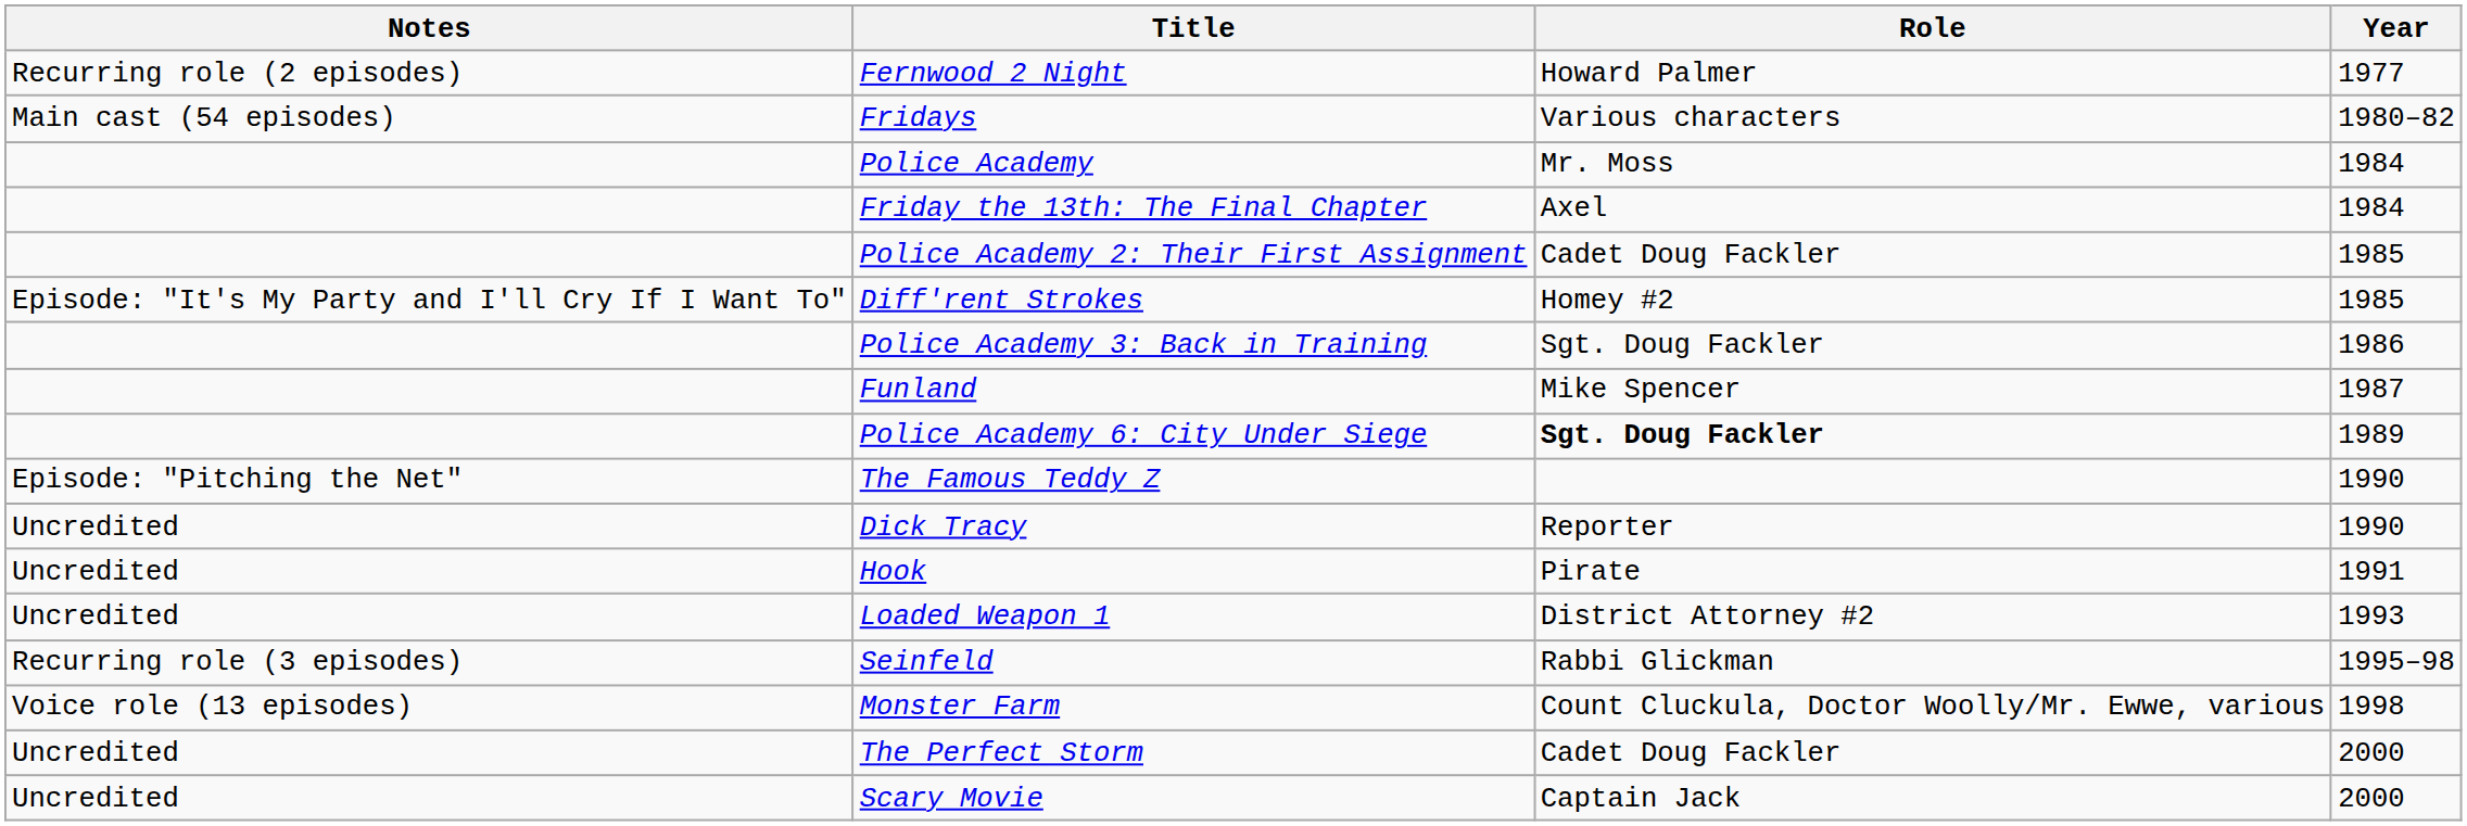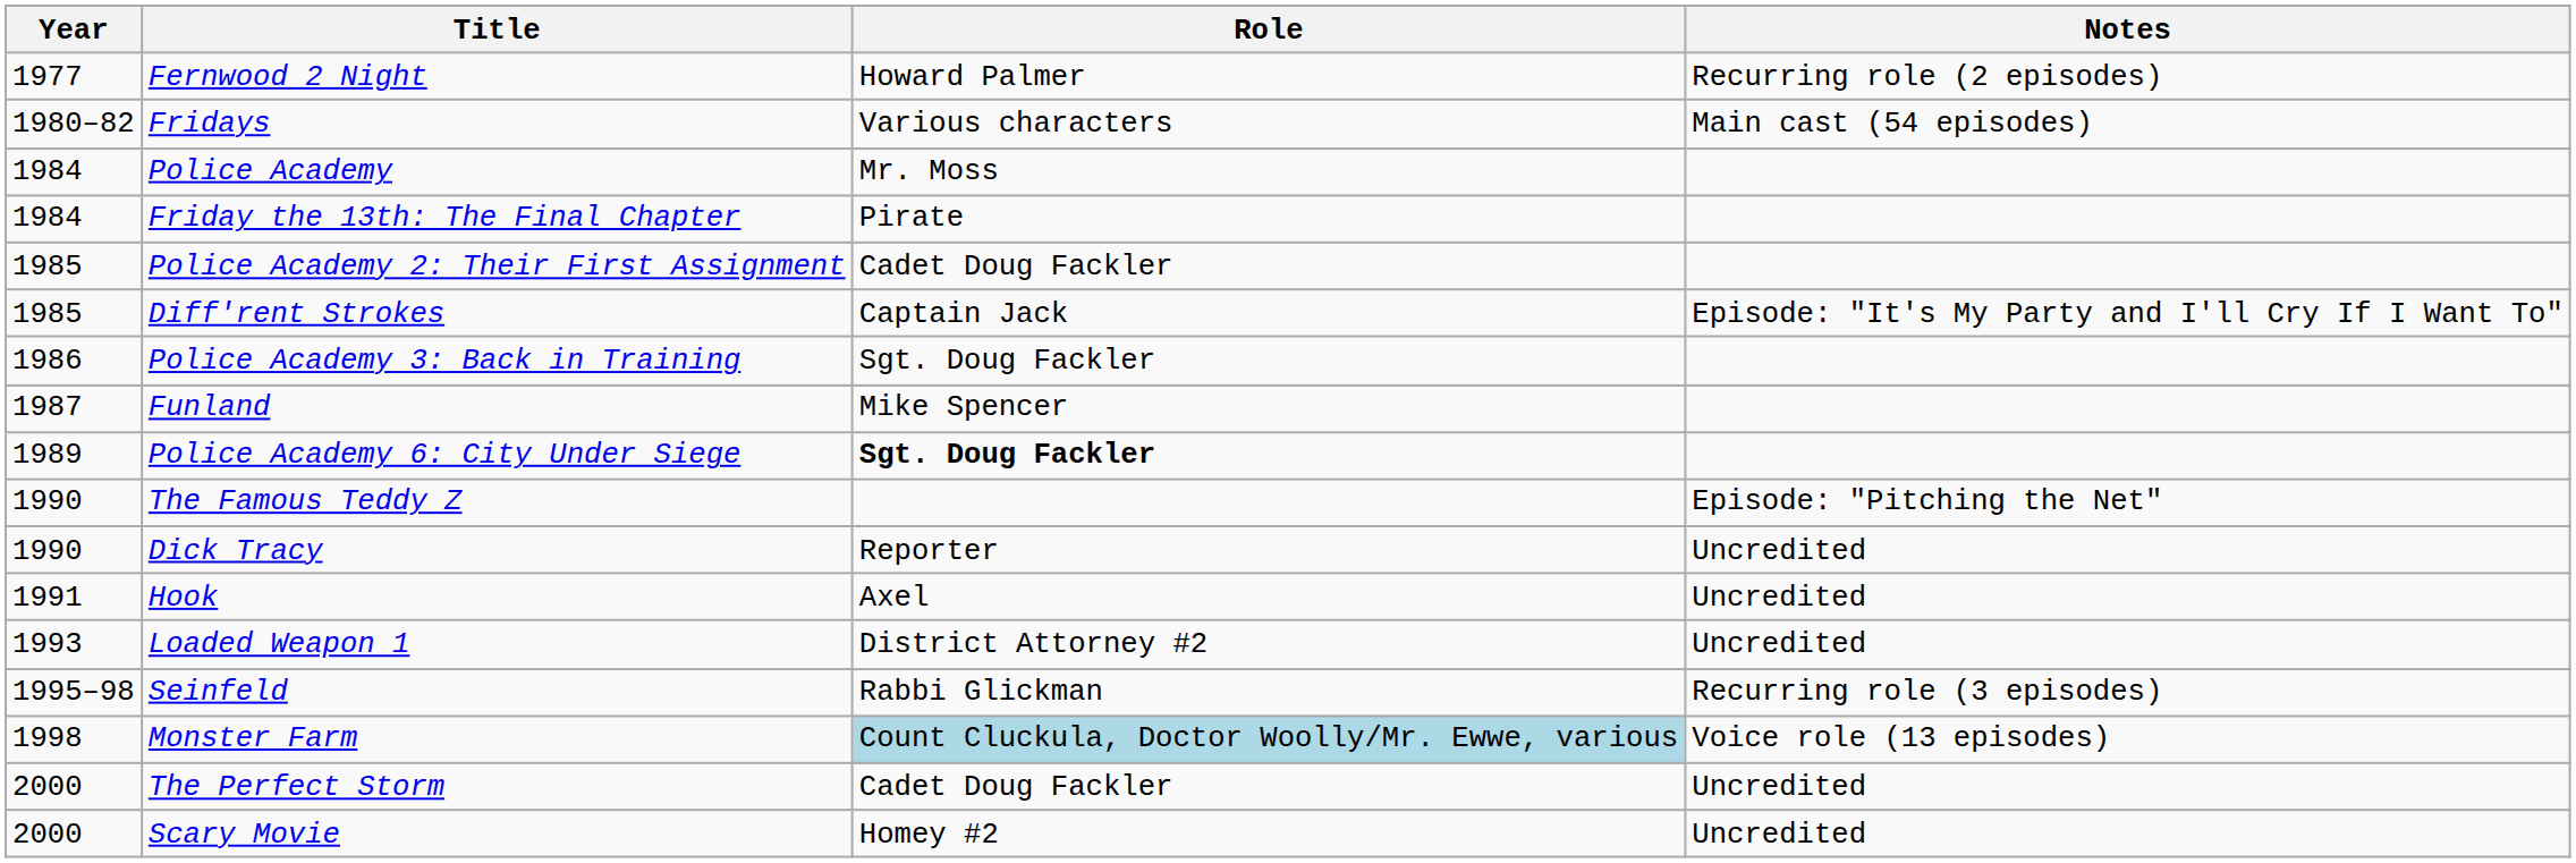 <table class="wikitable">
 <tr>
-<th>Notes</th>
+<th>Year</th>
 <th>Title</th>
 <th>Role</th>
-<th>Year</th>
+<th>Notes</th>
 </tr>
 <tr>
-<td>Recurring role (2 episodes)</td>
+<td>1977</td>
 <td><em><a href='#'>Fernwood 2 Night</a></em></td>
 <td>Howard Palmer</td>
-<td>1977</td>
+<td>Recurring role (2 episodes)</td>
 </tr>
 <tr>
-<td>Main cast (54 episodes)</td>
+<td>1980–82</td>
 <td><em><a href='#'>Fridays</a></em></td>
 <td>Various characters</td>
-<td>1980–82</td>
+<td>Main cast (54 episodes)</td>
 </tr>
 <tr>
-<td></td>
+<td>1984</td>
 <td><em><a href='#'>Police Academy</a></em></td>
 <td>Mr. Moss</td>
-<td>1984</td>
+<td></td>
 </tr>
 <tr>
+<td>1984</td>
+<td><em><a href='#'>Friday the 13th: The Final Chapter</a></em></td>
+<td>Pirate</td>
 <td></td>
-<td><em><a href='#'>Friday the 13th: The Final Chapter</a></em></td>
-<td>Axel</td>
-<td>1984</td>
 </tr>
 <tr>
-<td></td>
+<td>1985</td>
 <td><em><a href='#'>Police Academy 2: Their First Assignment</a></em></td>
 <td>Cadet Doug Fackler</td>
-<td>1985</td>
+<td></td>
 </tr>
 <tr>
+<td>1985</td>
+<td><em><a href='#'>Diff'rent Strokes</a></em></td>
+<td>Captain Jack</td>
 <td>Episode: "It's My Party and I'll Cry If I Want To"</td>
-<td><em><a href='#'>Diff'rent Strokes</a></em></td>
-<td>Homey #2</td>
-<td>1985</td>
 </tr>
 <tr>
-<td></td>
+<td>1986</td>
 <td><em><a href='#'>Police Academy 3: Back in Training</a></em></td>
 <td>Sgt. Doug Fackler</td>
-<td>1986</td>
+<td></td>
 </tr>
 <tr>
-<td></td>
+<td>1987</td>
 <td><em><a href='#'>Funland</a></em></td>
 <td>Mike Spencer</td>
-<td>1987</td>
+<td></td>
 </tr>
 <tr>
-<td></td>
+<td>1989</td>
 <td><em><a href='#'>Police Academy 6: City Under Siege</a></em></td>
 <td><strong>Sgt. Doug Fackler</strong></td>
-<td>1989</td>
+<td></td>
 </tr>
 <tr>
-<td>Episode: "Pitching the Net"</td>
+<td>1990</td>
 <td><em><a href='#'>The Famous Teddy Z</a></em></td>
 <td></td>
-<td>1990</td>
+<td>Episode: "Pitching the Net"</td>
 </tr>
 <tr>
-<td>Uncredited</td>
+<td>1990</td>
 <td><em><a href='#'>Dick Tracy</a></em></td>
 <td>Reporter</td>
-<td>1990</td>
+<td>Uncredited</td>
 </tr>
 <tr>
+<td>1991</td>
+<td><em><a href='#'>Hook</a></em></td>
+<td>Axel</td>
 <td>Uncredited</td>
-<td><em><a href='#'>Hook</a></em></td>
-<td>Pirate</td>
-<td>1991</td>
 </tr>
 <tr>
-<td>Uncredited</td>
+<td>1993</td>
 <td><em><a href='#'>Loaded Weapon 1</a></em></td>
 <td>District Attorney #2</td>
-<td>1993</td>
+<td>Uncredited</td>
 </tr>
 <tr>
-<td>Recurring role (3 episodes)</td>
+<td>1995–98</td>
 <td><em><a href='#'>Seinfeld</a></em></td>
 <td>Rabbi Glickman</td>
-<td>1995–98</td>
+<td>Recurring role (3 episodes)</td>
 </tr>
 <tr>
+<td>1998</td>
+<td><em><a href='#'>Monster Farm</a></em></td>
+<td style="background: lightblue;">Count Cluckula, Doctor Woolly/Mr. Ewwe, various</td>
 <td>Voice role (13 episodes)</td>
-<td><em><a href='#'>Monster Farm</a></em></td>
-<td>Count Cluckula, Doctor Woolly/Mr. Ewwe, various</td>
-<td>1998</td>
 </tr>
 <tr>
-<td>Uncredited</td>
+<td>2000</td>
 <td><em><a href='#'>The Perfect Storm</a></em></td>
 <td>Cadet Doug Fackler</td>
-<td>2000</td>
+<td>Uncredited</td>
 </tr>
 <tr>
+<td>2000</td>
+<td><em><a href='#'>Scary Movie</a></em></td>
+<td>Homey #2</td>
 <td>Uncredited</td>
-<td><em><a href='#'>Scary Movie</a></em></td>
-<td>Captain Jack</td>
-<td>2000</td>
 </tr>
 </table>
